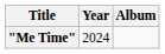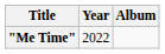 <table class="wikitable plainrowheaders" style="text-align:center;">
 <tr>
 <th scope="col">Title</th>
 <th scope="col">Year</th>
 <th scope="col">Album</th>
 </tr>
 <tr>
 <th scope="row">"Me Time"<br></th>
-<td>2024</td>
+<td>2022</td>
 <td></td>
 </tr>
 </table>
